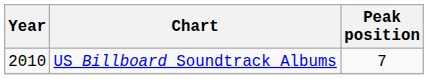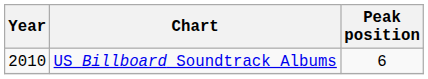 <table class="wikitable sortable">
 <tr>
 <th align="left">Year</th>
 <th align="left">Chart</th>
 <th style="text-align:center;">Peak<br>position</th>
 </tr>
 <tr>
 <td rowspan="1" align="left">2010</td>
 <td align="left"><a href='#'>US <em>Billboard</em> Soundtrack Albums</a></td>
-<td style="text-align:center;">7</td>
+<td style="text-align:center;">6</td>
 </tr>
 <tr>
 </tr>
 </table>
